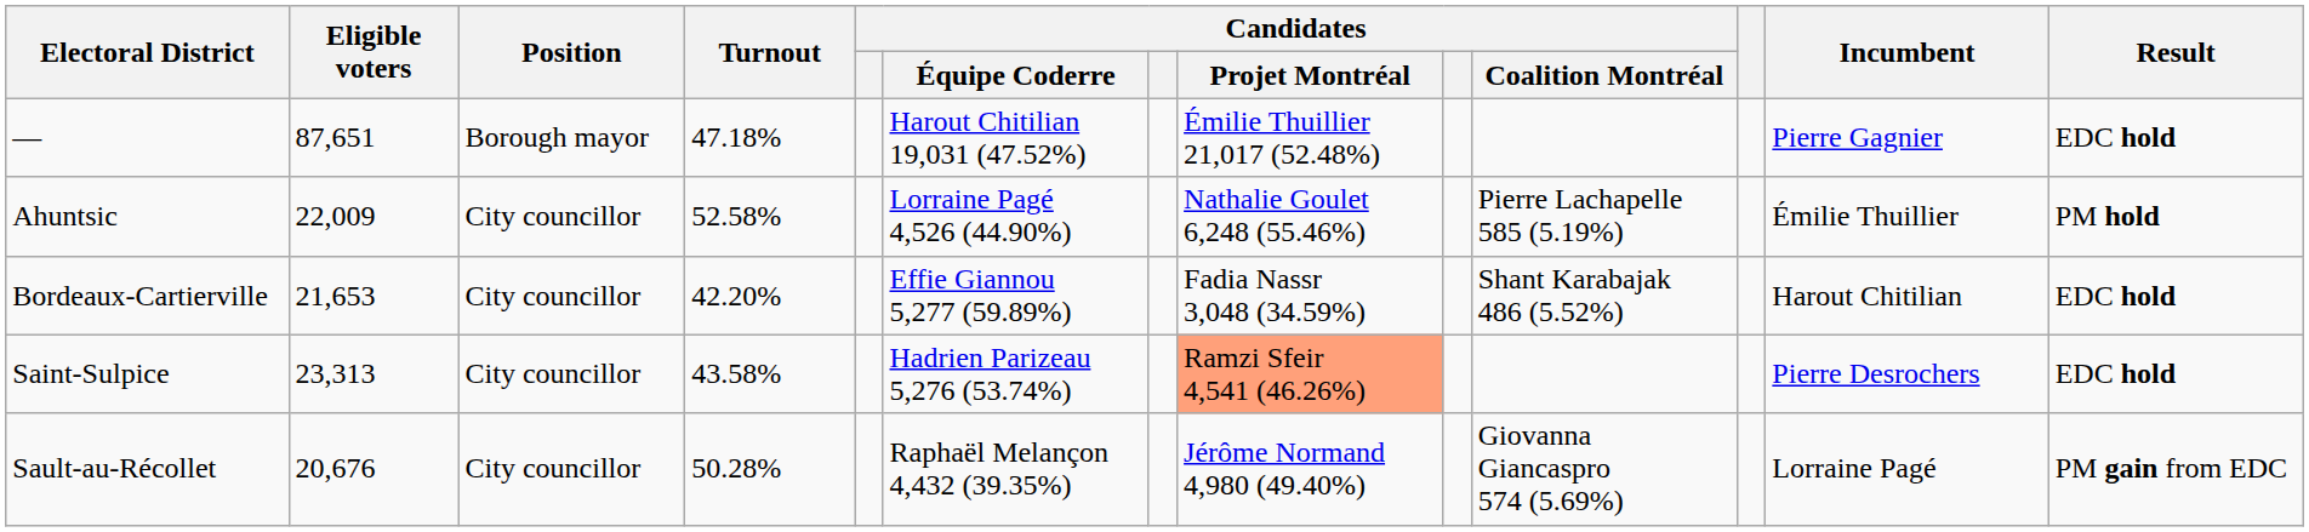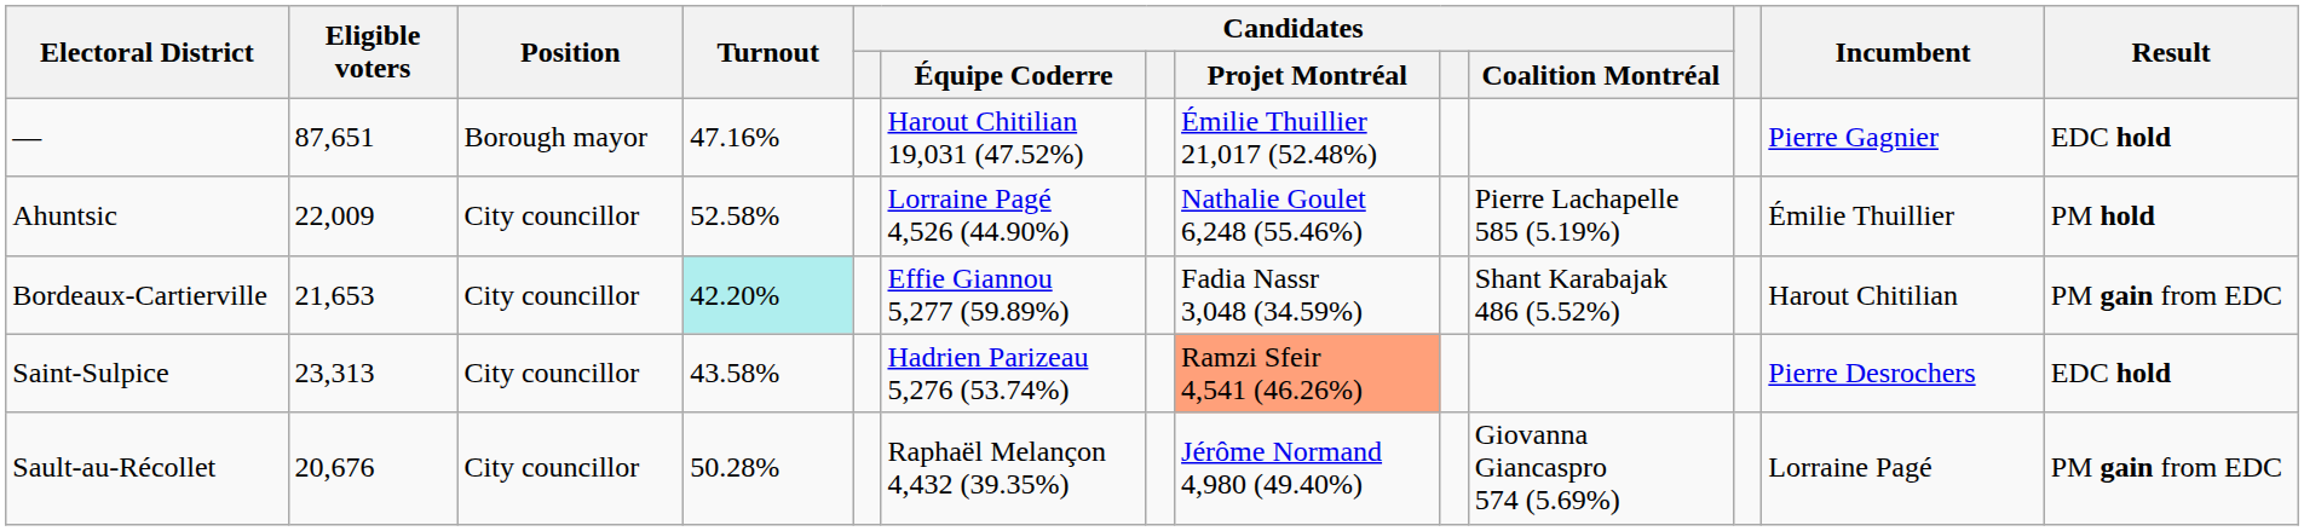 <table class="wikitable" width="100%">
 <tr>
 <th width=10% rowspan=2>Electoral District</th>
 <th width=6% rowspan=2>Eligible voters</th>
 <th width=8% rowspan=2>Position</th>
 <th width=6% rowspan=2>Turnout</th>
 <th colspan=6>Candidates</th>
 <th width=1% rowspan=2> </th>
 <th width=10% rowspan=2>Incumbent</th>
 <th width=9% rowspan=2>Result</th>
 </tr>
 <tr>
 <th width=1% > </th>
 <th width=9.4% >Équipe Coderre</th>
 <th width=1% > </th>
 <th width=9.4% ><span>Projet Montréal</span></th>
 <th width=1% > </th>
 <th width=9.4% >Coalition Montréal</th>
 </tr>
 <tr>
 <td>—</td>
 <td>87,651</td>
 <td>Borough mayor</td>
-<td>47.18%</td>
+<td>47.16%</td>
 <td></td>
 <td><a href='#'>Harout Chitilian</a> <br> 19,031 (47.52%)</td>
 <td> </td>
 <td><a href='#'>Émilie Thuillier</a> <br> 21,017 (52.48%)</td>
 <td></td>
 <td></td>
 <td> </td>
 <td><a href='#'>Pierre Gagnier</a></td>
 <td>EDC <strong>hold</strong></td>
 </tr>
 <tr>
 <td>Ahuntsic</td>
 <td>22,009</td>
 <td>City councillor</td>
 <td>52.58%</td>
 <td></td>
 <td><a href='#'>Lorraine Pagé</a> <br> 4,526 (44.90%)</td>
 <td> </td>
 <td><a href='#'>Nathalie Goulet</a> <br> 6,248 (55.46%)</td>
 <td></td>
 <td>Pierre Lachapelle <br> 585 (5.19%)</td>
 <td> </td>
 <td>Émilie Thuillier</td>
 <td>PM <strong>hold</strong></td>
 </tr>
 <tr>
 <td>Bordeaux-Cartierville</td>
 <td>21,653</td>
 <td>City councillor</td>
-<td>42.20%</td>
+<td style="background: paleturquoise;">42.20%</td>
 <td> </td>
 <td><a href='#'>Effie Giannou</a> <br> 5,277 (59.89%)</td>
 <td></td>
 <td>Fadia Nassr <br> 3,048 (34.59%)</td>
 <td></td>
 <td>Shant Karabajak <br> 486 (5.52%)</td>
 <td> </td>
 <td>Harout Chitilian</td>
-<td>EDC <strong>hold</strong></td>
+<td>PM <strong>gain</strong> from EDC</td>
 </tr>
 <tr>
 <td>Saint-Sulpice</td>
 <td>23,313</td>
 <td>City councillor</td>
 <td>43.58%</td>
 <td> </td>
 <td><a href='#'>Hadrien Parizeau</a> <br> 5,276 (53.74%)</td>
 <td></td>
 <td style="background: lightsalmon;">Ramzi Sfeir <br> 4,541 (46.26%)</td>
 <td></td>
 <td></td>
 <td> </td>
 <td><a href='#'>Pierre Desrochers</a></td>
 <td>EDC <strong>hold</strong></td>
 </tr>
 <tr>
 <td>Sault-au-Récollet</td>
 <td>20,676</td>
 <td>City councillor</td>
 <td>50.28%</td>
 <td></td>
 <td>Raphaël Melançon <br> 4,432 (39.35%)</td>
 <td> </td>
 <td><a href='#'>Jérôme Normand</a> <br> 4,980 (49.40%)</td>
 <td></td>
 <td>Giovanna Giancaspro <br> 574 (5.69%)</td>
 <td> </td>
 <td>Lorraine Pagé</td>
 <td>PM <strong>gain</strong> from EDC</td>
 </tr>
 </table>
